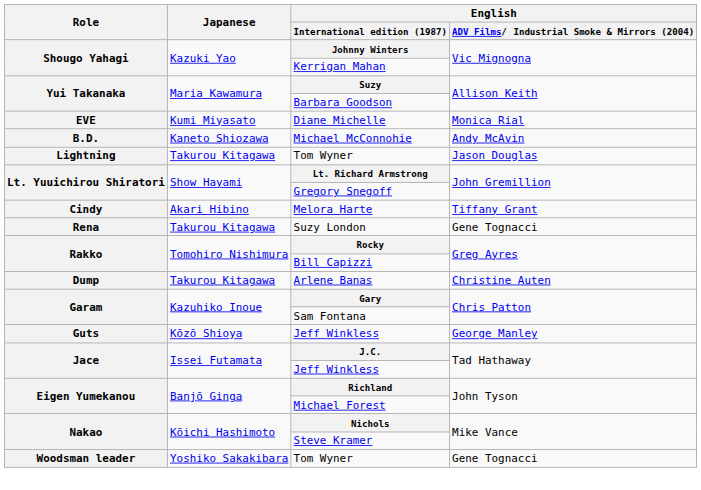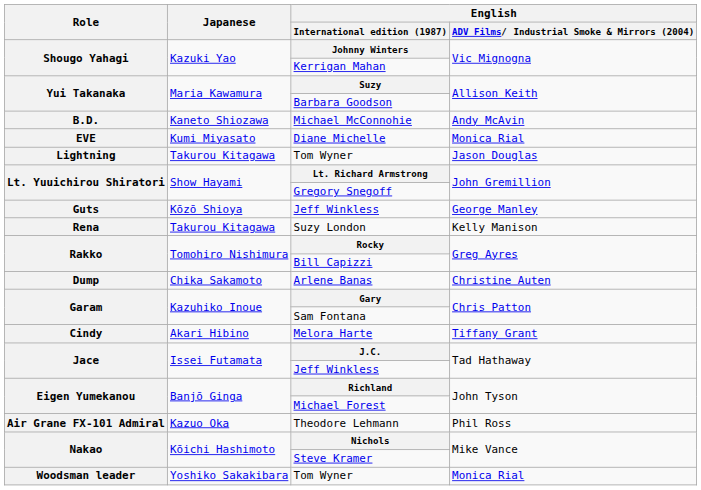 <table class="wikitable mw-collapsible">
 <tr>
 <th rowspan="2">Role</th>
 <th rowspan="2">Japanese</th>
 <th colspan="2">English</th>
 </tr>
 <tr>
 <th><small>International edition (1987)</small></th>
 <th><small><a href='#'>ADV Films</a>/</small> <small>Industrial Smoke & Mirrors (2004)</small></th>
 </tr>
 <tr>
 <th rowspan="2">Shougo Yahagi</th>
 <td rowspan="2"><a href='#'>Kazuki Yao</a></td>
 <th><small>Johnny Winters</small></th>
 <td rowspan="2"><a href='#'>Vic Mignogna</a></td>
 </tr>
 <tr>
 <td><a href='#'>Kerrigan Mahan</a></td>
 </tr>
 <tr>
 <th rowspan="2">Yui Takanaka</th>
 <td rowspan="2"><a href='#'>Maria Kawamura</a></td>
 <th><small>Suzy</small></th>
 <td rowspan="2"><a href='#'>Allison Keith</a></td>
 </tr>
 <tr>
 <td><a href='#'>Barbara Goodson</a></td>
 </tr>
 <tr>
+<th>B.D.</th>
+<td><a href='#'>Kaneto Shiozawa</a></td>
+<td><a href='#'>Michael McConnohie</a></td>
+<td><a href='#'>Andy McAvin</a></td>
+</tr>
+<tr>
 <th>EVE</th>
 <td><a href='#'>Kumi Miyasato</a></td>
 <td><a href='#'>Diane Michelle</a></td>
 <td><a href='#'>Monica Rial</a></td>
-</tr>
-<tr>
-<th>B.D.</th>
-<td><a href='#'>Kaneto Shiozawa</a></td>
-<td><a href='#'>Michael McConnohie</a></td>
-<td><a href='#'>Andy McAvin</a></td>
 </tr>
 <tr>
 <th>Lightning</th>
 <td><a href='#'>Takurou Kitagawa</a></td>
 <td>Tom Wyner</td>
 <td><a href='#'>Jason Douglas</a></td>
 </tr>
 <tr>
 <th rowspan="2">Lt. Yuuichirou Shiratori</th>
 <td rowspan="2"><a href='#'>Show Hayami</a></td>
 <th><small>Lt. Richard Armstrong</small></th>
 <td rowspan="2"><a href='#'>John Gremillion</a></td>
 </tr>
 <tr>
 <td><a href='#'>Gregory Snegoff</a></td>
 </tr>
 <tr>
-<th>Cindy</th>
-<td><a href='#'>Akari Hibino</a></td>
-<td><a href='#'>Melora Harte</a></td>
-<td><a href='#'>Tiffany Grant</a></td>
+<th>Guts</th>
+<td><a href='#'>Kōzō Shioya</a></td>
+<td><a href='#'>Jeff Winkless</a></td>
+<td><a href='#'>George Manley</a></td>
 </tr>
 <tr>
 <th>Rena</th>
 <td><a href='#'>Takurou Kitagawa</a></td>
 <td>Suzy London</td>
-<td>Gene Tognacci</td>
+<td>Kelly Manison</td>
 </tr>
 <tr>
 <th rowspan="2">Rakko</th>
 <td rowspan="2"><a href='#'>Tomohiro Nishimura</a></td>
 <th><small>Rocky</small></th>
 <td rowspan="2"><a href='#'>Greg Ayres</a></td>
 </tr>
 <tr>
 <td><a href='#'>Bill Capizzi</a></td>
 </tr>
 <tr>
 <th>Dump</th>
-<td><a href='#'>Takurou Kitagawa</a></td>
+<td><a href='#'>Chika Sakamoto</a></td>
 <td><a href='#'>Arlene Banas</a></td>
 <td><a href='#'>Christine Auten</a></td>
 </tr>
 <tr>
 <th rowspan="2">Garam</th>
 <td rowspan="2"><a href='#'>Kazuhiko Inoue</a></td>
 <th><small>Gary</small></th>
 <td rowspan="2"><a href='#'>Chris Patton</a></td>
 </tr>
 <tr>
 <td>Sam Fontana</td>
 </tr>
 <tr>
-<th>Guts</th>
-<td><a href='#'>Kōzō Shioya</a></td>
-<td><a href='#'>Jeff Winkless</a></td>
-<td><a href='#'>George Manley</a></td>
+<th>Cindy</th>
+<td><a href='#'>Akari Hibino</a></td>
+<td><a href='#'>Melora Harte</a></td>
+<td><a href='#'>Tiffany Grant</a></td>
 </tr>
 <tr>
 <th rowspan="2">Jace</th>
 <td rowspan="2"><a href='#'>Issei Futamata</a></td>
 <th><small>J.C.</small></th>
 <td rowspan="2">Tad Hathaway</td>
 </tr>
 <tr>
 <td><a href='#'>Jeff Winkless</a></td>
 </tr>
 <tr>
 <th rowspan="2">Eigen Yumekanou</th>
 <td rowspan="2"><a href='#'>Banjō Ginga</a></td>
 <th><small>Richland</small></th>
 <td rowspan="2">John Tyson</td>
 </tr>
 <tr>
 <td><a href='#'>Michael Forest</a></td>
 </tr>
 <tr>
+<th>Air Grane FX-101 Admiral</th>
+<td><a href='#'>Kazuo Oka</a></td>
+<td>Theodore Lehmann</td>
+<td>Phil Ross</td>
+</tr>
+<tr>
 <th rowspan="2">Nakao</th>
 <td rowspan="2"><a href='#'>Kōichi Hashimoto</a></td>
 <th><small>Nichols</small></th>
 <td rowspan="2">Mike Vance</td>
 </tr>
 <tr>
 <td><a href='#'>Steve Kramer</a></td>
 </tr>
 <tr>
 <th>Woodsman leader</th>
 <td><a href='#'>Yoshiko Sakakibara</a></td>
 <td>Tom Wyner</td>
-<td>Gene Tognacci</td>
+<td><a href='#'>Monica Rial</a></td>
 </tr>
 </table>
